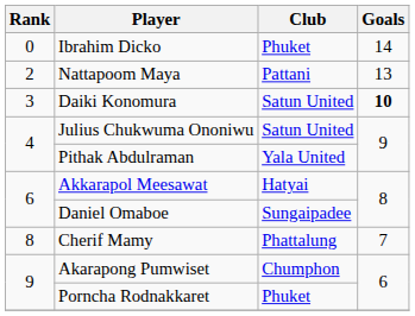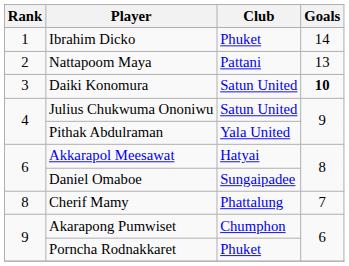 <table class="wikitable" style="text-align:center">
 <tr>
 <th>Rank</th>
 <th>Player</th>
 <th>Club</th>
 <th>Goals</th>
 </tr>
 <tr>
-<td>0</td>
+<td>1</td>
 <td align="left"> Ibrahim Dicko</td>
 <td align="left"><a href='#'>Phuket</a></td>
 <td>14</td>
 </tr>
 <tr>
 <td>2</td>
 <td align="left"> Nattapoom Maya</td>
 <td align="left"><a href='#'>Pattani</a></td>
 <td>13</td>
 </tr>
 <tr>
 <td>3</td>
 <td align="left"> Daiki Konomura</td>
 <td align="left"><a href='#'>Satun United</a></td>
 <td><strong>10</strong></td>
 </tr>
 <tr>
 <td rowspan="2">4</td>
 <td align="left"> Julius Chukwuma Ononiwu</td>
 <td align="left"><a href='#'>Satun United</a></td>
 <td rowspan="2">9</td>
 </tr>
 <tr>
 <td align="left"> Pithak Abdulraman</td>
 <td align="left"><a href='#'>Yala United</a></td>
 </tr>
 <tr>
 <td rowspan="2">6</td>
 <td align="left"> <a href='#'>Akkarapol Meesawat</a></td>
 <td align="left"><a href='#'>Hatyai</a></td>
 <td rowspan="2">8</td>
 </tr>
 <tr>
 <td align="left"> Daniel Omaboe</td>
 <td align="left"><a href='#'>Sungaipadee</a></td>
 </tr>
 <tr>
 <td>8</td>
 <td align="left"> Cherif Mamy</td>
 <td align="left"><a href='#'>Phattalung</a></td>
 <td>7</td>
 </tr>
 <tr>
 <td rowspan="2">9</td>
 <td align="left"> Akarapong Pumwiset</td>
 <td align="left"><a href='#'>Chumphon</a></td>
 <td rowspan="2">6</td>
 </tr>
 <tr>
 <td align="left"> Porncha Rodnakkaret</td>
 <td align="left"><a href='#'>Phuket</a></td>
 </tr>
 <tr>
 </tr>
 </table>
